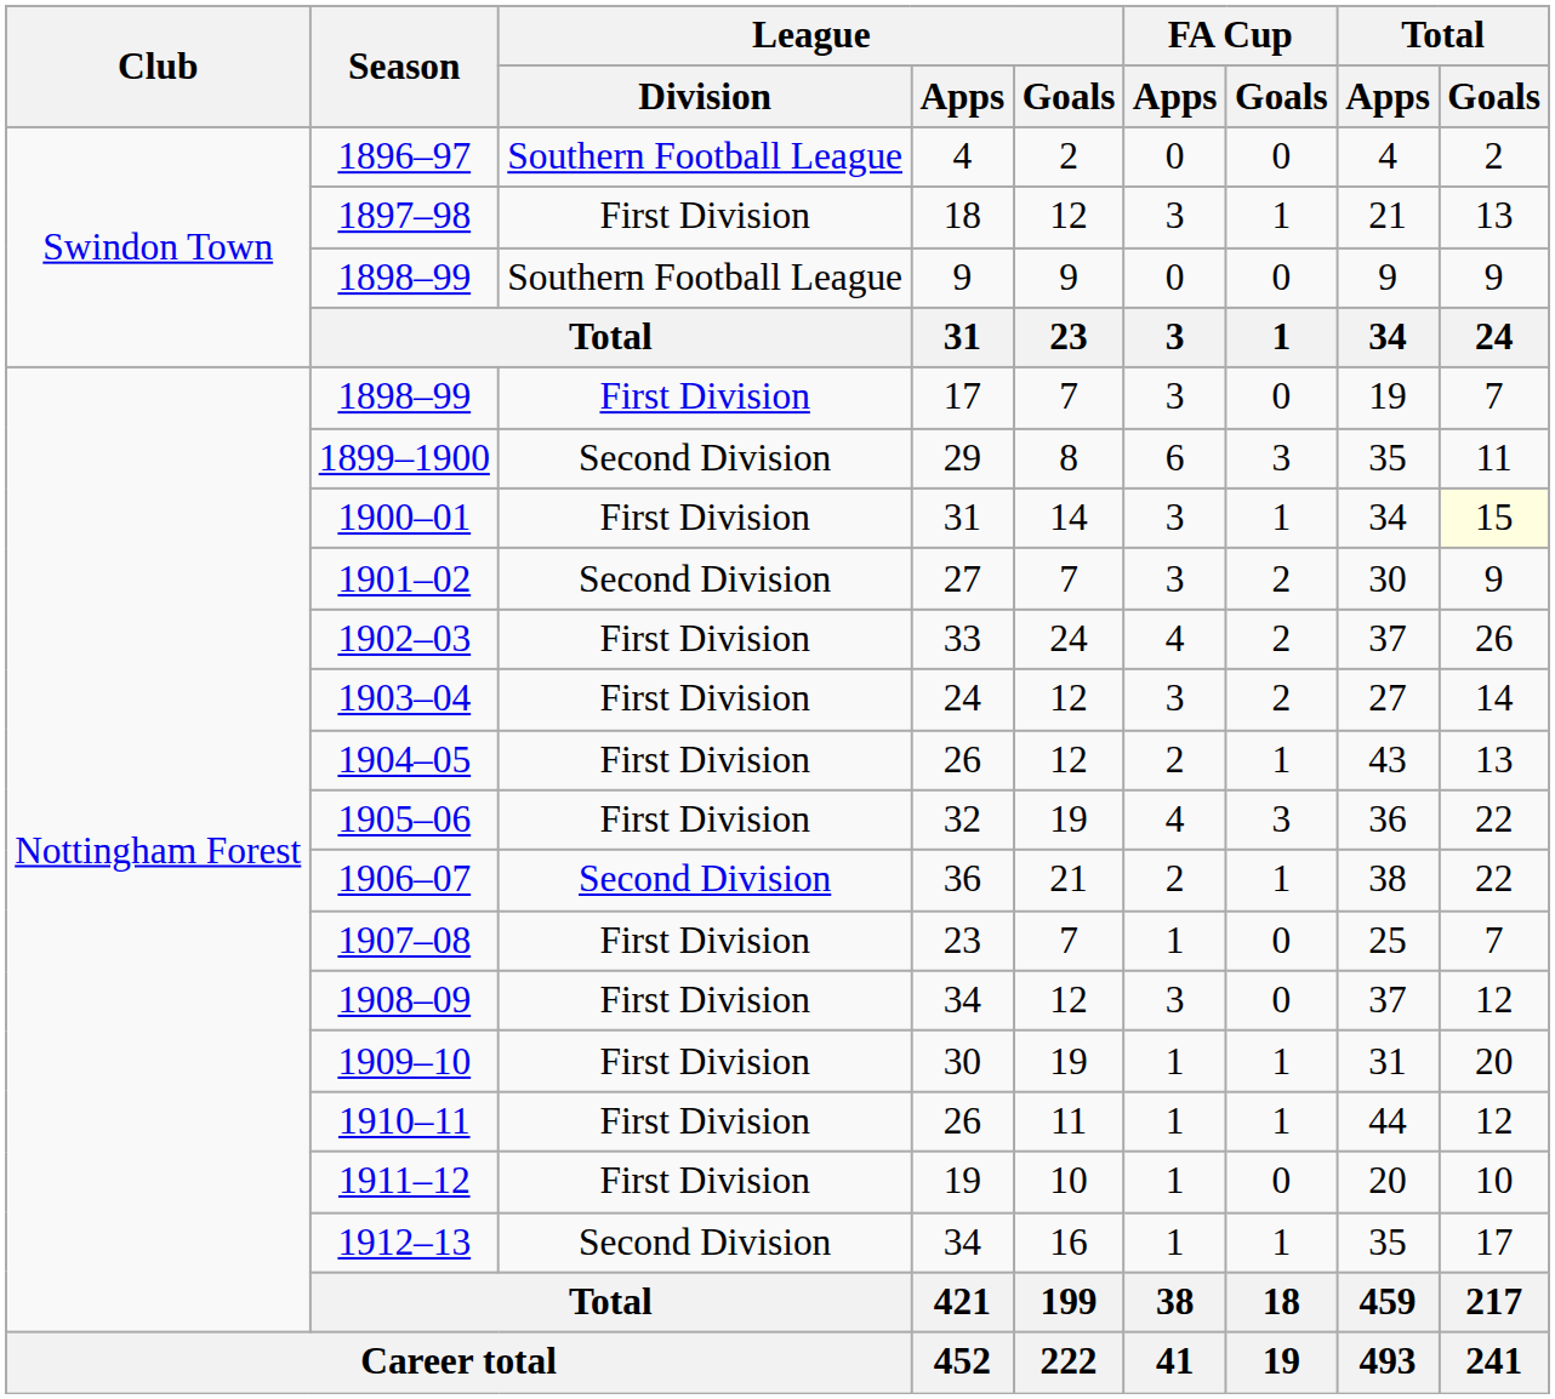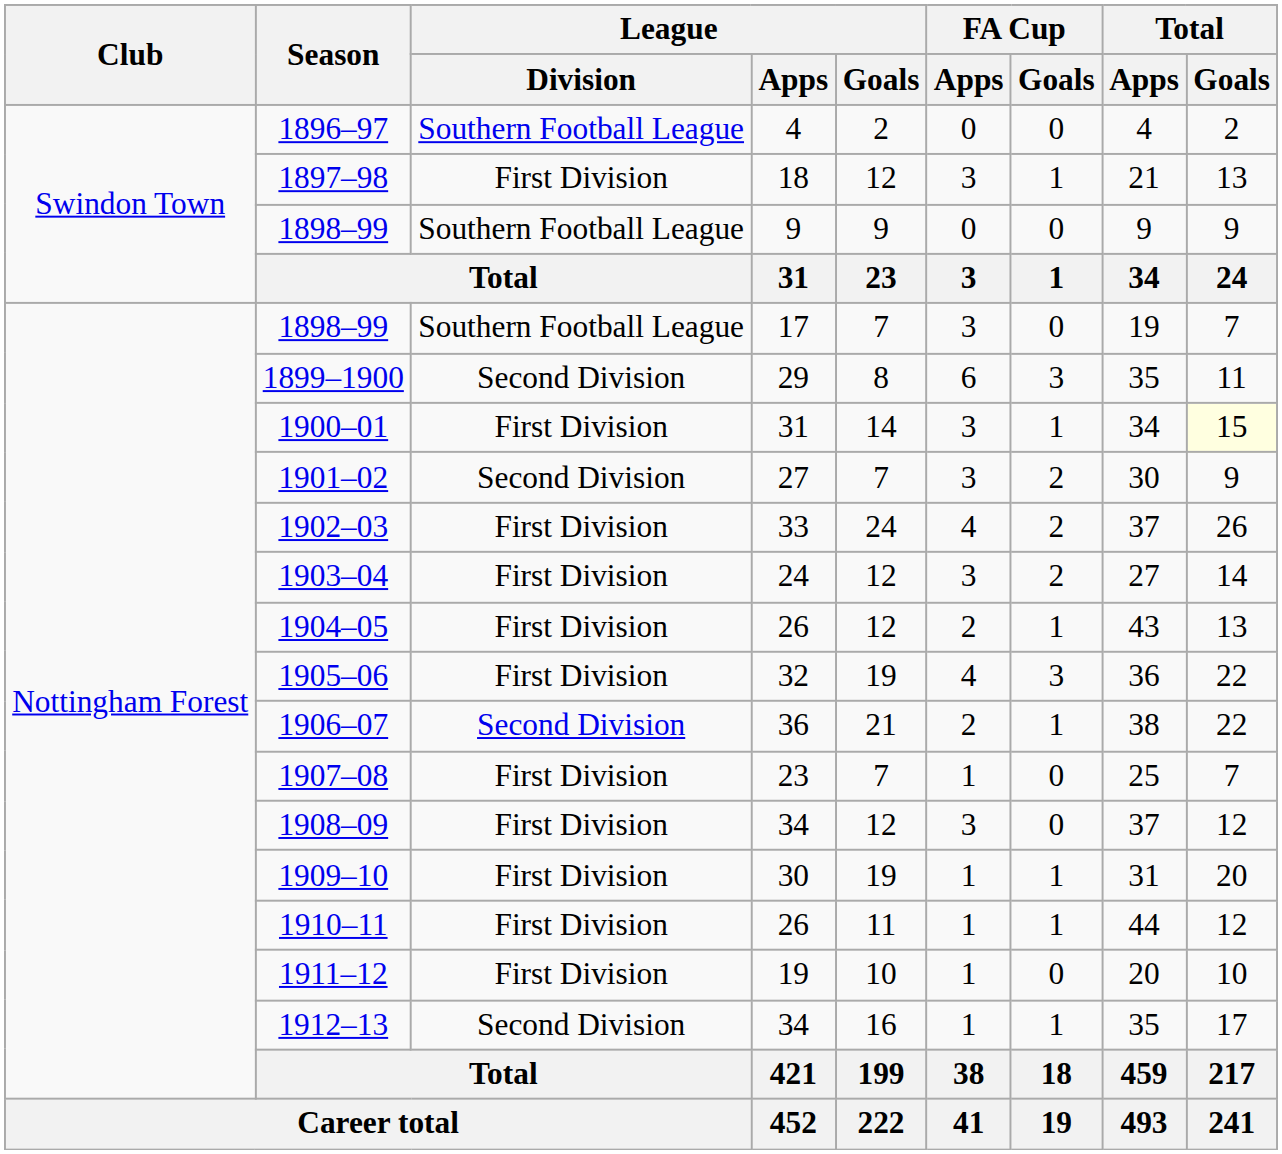 <table class="wikitable" style="text-align: center;">
 <tr>
 <th rowspan="2">Club</th>
 <th rowspan="2">Season</th>
 <th colspan="3">League</th>
 <th colspan="2">FA Cup</th>
 <th colspan="2">Total</th>
 </tr>
 <tr>
 <th>Division</th>
 <th>Apps</th>
 <th>Goals</th>
 <th>Apps</th>
 <th>Goals</th>
 <th>Apps</th>
 <th>Goals</th>
 </tr>
 <tr>
 <td rowspan="4"><a href='#'>Swindon Town</a></td>
 <td><a href='#'>1896–97</a></td>
 <td><a href='#'>Southern Football League</a></td>
 <td>4</td>
 <td>2</td>
 <td>0</td>
 <td>0</td>
 <td>4</td>
 <td>2</td>
 </tr>
 <tr>
 <td><a href='#'>1897–98</a></td>
 <td>First Division</td>
 <td>18</td>
 <td>12</td>
 <td>3</td>
 <td>1</td>
 <td>21</td>
 <td>13</td>
 </tr>
 <tr>
 <td><a href='#'>1898–99</a></td>
 <td>Southern Football League</td>
 <td>9</td>
 <td>9</td>
 <td>0</td>
 <td>0</td>
 <td>9</td>
 <td>9</td>
 </tr>
 <tr>
 <th colspan="2">Total</th>
 <th>31</th>
 <th>23</th>
 <th>3</th>
 <th>1</th>
 <th>34</th>
 <th>24</th>
 </tr>
 <tr>
 <td rowspan="16"><a href='#'>Nottingham Forest</a></td>
 <td><a href='#'>1898–99</a></td>
-<td><a href='#'>First Division</a></td>
+<td>Southern Football League</td>
 <td>17</td>
 <td>7</td>
 <td>3</td>
 <td>0</td>
 <td>19</td>
 <td>7</td>
 </tr>
 <tr>
 <td><a href='#'>1899–1900</a></td>
 <td>Second Division</td>
 <td>29</td>
 <td>8</td>
 <td>6</td>
 <td>3</td>
 <td>35</td>
 <td>11</td>
 </tr>
 <tr>
 <td><a href='#'>1900–01</a></td>
 <td>First Division</td>
 <td>31</td>
 <td>14</td>
 <td>3</td>
 <td>1</td>
 <td>34</td>
 <td style="background: lightyellow;">15</td>
 </tr>
 <tr>
 <td><a href='#'>1901–02</a></td>
 <td>Second Division</td>
 <td>27</td>
 <td>7</td>
 <td>3</td>
 <td>2</td>
 <td>30</td>
 <td>9</td>
 </tr>
 <tr>
 <td><a href='#'>1902–03</a></td>
 <td>First Division</td>
 <td>33</td>
 <td>24</td>
 <td>4</td>
 <td>2</td>
 <td>37</td>
 <td>26</td>
 </tr>
 <tr>
 <td><a href='#'>1903–04</a></td>
 <td>First Division</td>
 <td>24</td>
 <td>12</td>
 <td>3</td>
 <td>2</td>
 <td>27</td>
 <td>14</td>
 </tr>
 <tr>
 <td><a href='#'>1904–05</a></td>
 <td>First Division</td>
 <td>26</td>
 <td>12</td>
 <td>2</td>
 <td>1</td>
 <td>43</td>
 <td>13</td>
 </tr>
 <tr>
 <td><a href='#'>1905–06</a></td>
 <td>First Division</td>
 <td>32</td>
 <td>19</td>
 <td>4</td>
 <td>3</td>
 <td>36</td>
 <td>22</td>
 </tr>
 <tr>
 <td><a href='#'>1906–07</a></td>
 <td><a href='#'>Second Division</a></td>
 <td>36</td>
 <td>21</td>
 <td>2</td>
 <td>1</td>
 <td>38</td>
 <td>22</td>
 </tr>
 <tr>
 <td><a href='#'>1907–08</a></td>
 <td>First Division</td>
 <td>23</td>
 <td>7</td>
 <td>1</td>
 <td>0</td>
 <td>25</td>
 <td>7</td>
 </tr>
 <tr>
 <td><a href='#'>1908–09</a></td>
 <td>First Division</td>
 <td>34</td>
 <td>12</td>
 <td>3</td>
 <td>0</td>
 <td>37</td>
 <td>12</td>
 </tr>
 <tr>
 <td><a href='#'>1909–10</a></td>
 <td>First Division</td>
 <td>30</td>
 <td>19</td>
 <td>1</td>
 <td>1</td>
 <td>31</td>
 <td>20</td>
 </tr>
 <tr>
 <td><a href='#'>1910–11</a></td>
 <td>First Division</td>
 <td>26</td>
 <td>11</td>
 <td>1</td>
 <td>1</td>
 <td>44</td>
 <td>12</td>
 </tr>
 <tr>
 <td><a href='#'>1911–12</a></td>
 <td>First Division</td>
 <td>19</td>
 <td>10</td>
 <td>1</td>
 <td>0</td>
 <td>20</td>
 <td>10</td>
 </tr>
 <tr>
 <td><a href='#'>1912–13</a></td>
 <td>Second Division</td>
 <td>34</td>
 <td>16</td>
 <td>1</td>
 <td>1</td>
 <td>35</td>
 <td>17</td>
 </tr>
 <tr>
 <th colspan="2">Total</th>
 <th>421</th>
 <th>199</th>
 <th>38</th>
 <th>18</th>
 <th>459</th>
 <th>217</th>
 </tr>
 <tr>
 <th colspan="3">Career total</th>
 <th>452</th>
 <th>222</th>
 <th>41</th>
 <th>19</th>
 <th>493</th>
 <th>241</th>
 </tr>
 </table>
